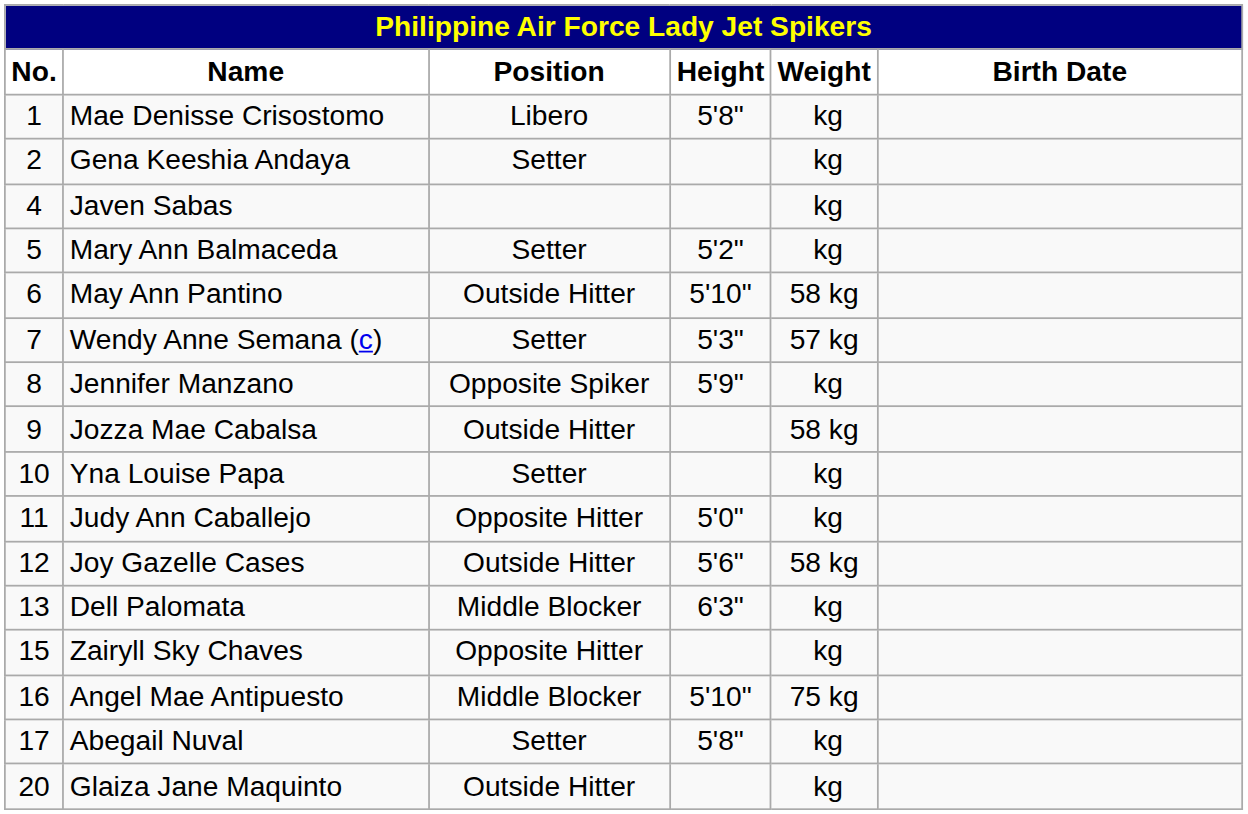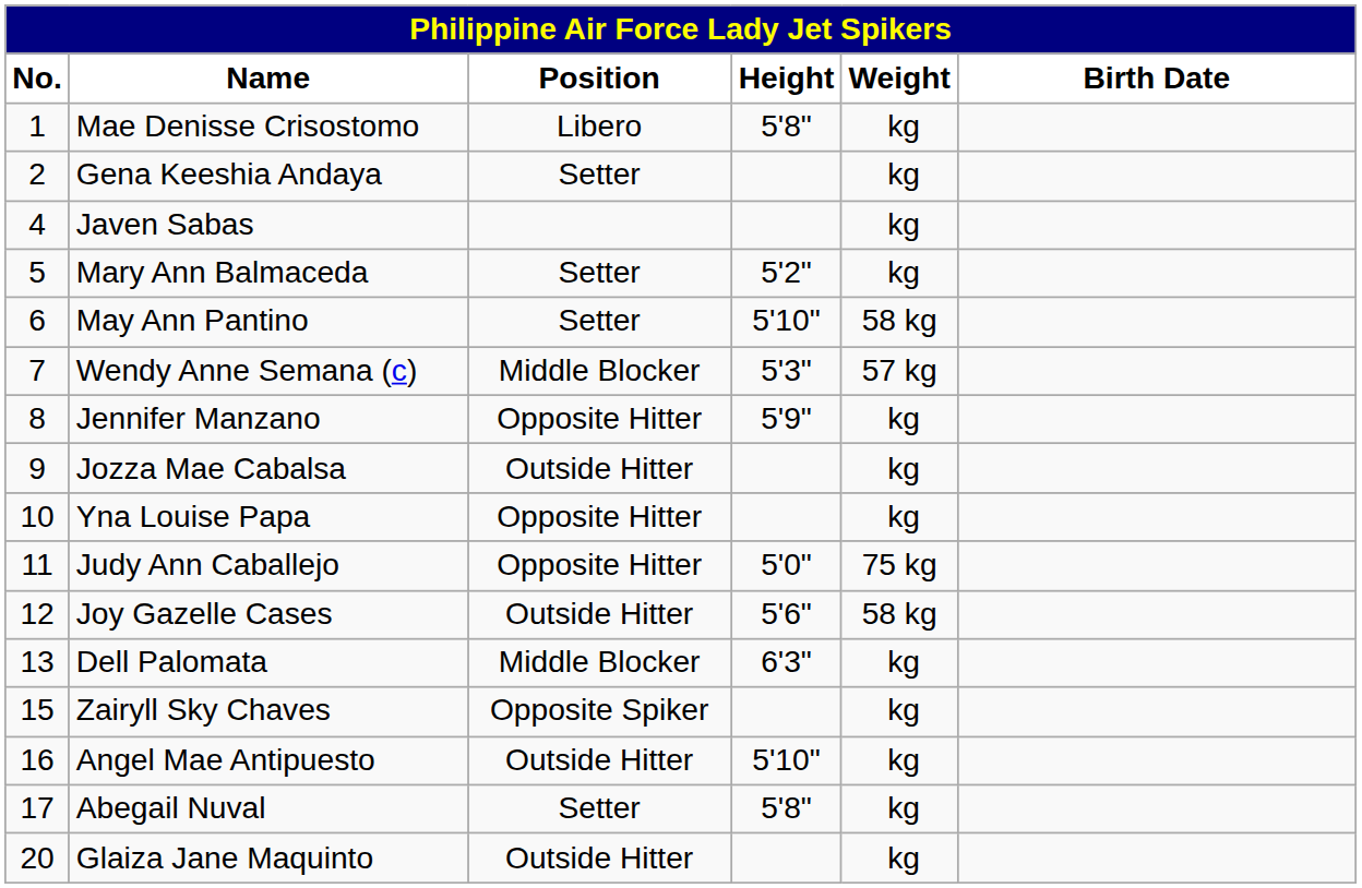 <table class="wikitable" style="text-align:center;">
 <tr>
 <td colspan="8" style= "background: #000080; color: yellow; text-align: center"><strong>Philippine Air Force Lady Jet Spikers</strong></td>
 </tr>
 <tr>
 <th width=3px style="background: white; color: black; text-align: center">No.</th>
 <th width=200px style="background: white; color: black">Name</th>
 <th width=130px style="background: white; color: black">Position</th>
 <th width=50px style="background: white; color: black">Height</th>
 <th width=50px style="background: white; color: black">Weight</th>
 <th width=200px style="background: white; color: black">Birth Date</th>
 </tr>
 <tr>
 <td>1</td>
 <td style="text-align: left">Mae Denisse Crisostomo</td>
 <td>Libero</td>
 <td>5'8"</td>
 <td> kg</td>
 <td></td>
 </tr>
 <tr>
 <td>2</td>
 <td style="text-align: left">Gena Keeshia Andaya</td>
 <td>Setter</td>
 <td></td>
 <td> kg</td>
 <td></td>
 </tr>
 <tr>
 <td>4</td>
 <td style="text-align: left">Javen Sabas</td>
 <td></td>
 <td></td>
 <td> kg</td>
 <td></td>
 </tr>
 <tr>
 <td>5</td>
 <td style="text-align: left">Mary Ann Balmaceda</td>
 <td>Setter</td>
 <td>5'2"</td>
 <td> kg</td>
 <td></td>
 </tr>
 <tr>
 <td>6</td>
 <td style="text-align: left">May Ann Pantino</td>
-<td>Outside Hitter</td>
+<td>Setter</td>
 <td>5'10"</td>
 <td>58 kg</td>
 <td></td>
 </tr>
 <tr>
 <td>7</td>
 <td style="text-align: left">Wendy Anne Semana (<a href='#'>c</a>)</td>
-<td>Setter</td>
+<td>Middle Blocker</td>
 <td>5'3"</td>
 <td>57 kg</td>
 <td></td>
 </tr>
 <tr>
 <td>8</td>
 <td style="text-align: left">Jennifer Manzano</td>
-<td>Opposite Spiker</td>
+<td>Opposite Hitter</td>
 <td>5'9"</td>
 <td> kg</td>
 <td></td>
 </tr>
 <tr>
 <td>9</td>
 <td style="text-align: left">Jozza Mae Cabalsa</td>
 <td>Outside Hitter</td>
 <td></td>
-<td>58 kg</td>
+<td> kg</td>
 <td></td>
 </tr>
 <tr>
 <td>10</td>
 <td style="text-align: left">Yna Louise Papa</td>
-<td>Setter</td>
+<td>Opposite Hitter</td>
 <td></td>
 <td> kg</td>
 <td></td>
 </tr>
 <tr>
 <td>11</td>
 <td style="text-align: left">Judy Ann Caballejo</td>
 <td>Opposite Hitter</td>
 <td>5'0"</td>
-<td> kg</td>
+<td>75 kg</td>
 <td></td>
 </tr>
 <tr>
 <td>12</td>
 <td style="text-align: left">Joy Gazelle Cases</td>
 <td>Outside Hitter</td>
 <td>5'6"</td>
 <td>58 kg</td>
 <td></td>
 </tr>
 <tr>
 <td>13</td>
 <td style="text-align: left">Dell Palomata</td>
 <td>Middle Blocker</td>
 <td>6'3"</td>
 <td> kg</td>
 <td></td>
 </tr>
 <tr>
 <td>15</td>
 <td style="text-align: left">Zairyll Sky Chaves</td>
-<td>Opposite Hitter</td>
+<td>Opposite Spiker</td>
 <td></td>
 <td> kg</td>
 <td></td>
 </tr>
 <tr>
 <td>16</td>
 <td style="text-align: left">Angel Mae Antipuesto</td>
-<td>Middle Blocker</td>
+<td>Outside Hitter</td>
 <td>5'10"</td>
-<td>75 kg</td>
+<td> kg</td>
 <td></td>
 </tr>
 <tr>
 <td>17</td>
 <td style="text-align: left">Abegail Nuval</td>
 <td>Setter</td>
 <td>5'8"</td>
 <td> kg</td>
 <td></td>
 </tr>
 <tr>
 <td>20</td>
 <td style="text-align: left">Glaiza Jane Maquinto</td>
 <td>Outside Hitter</td>
 <td></td>
 <td> kg</td>
 <td></td>
 </tr>
 </table>
